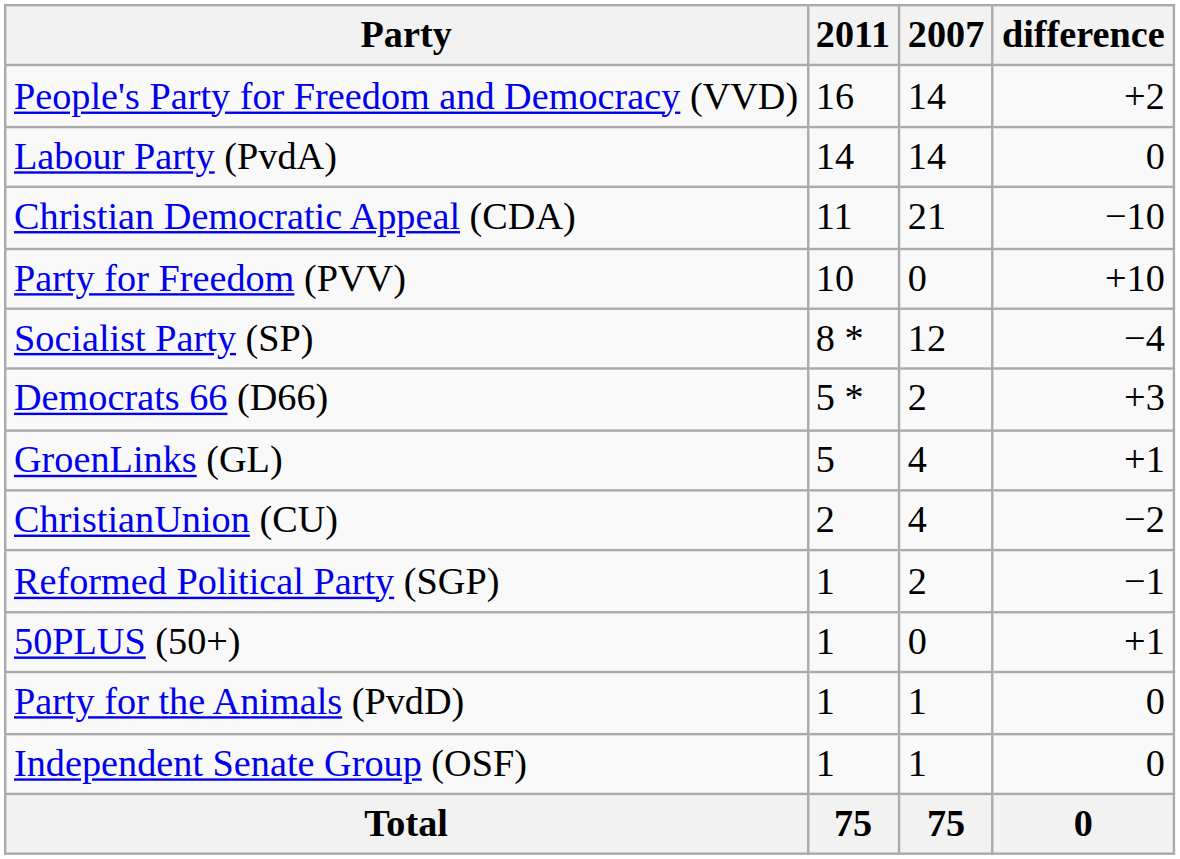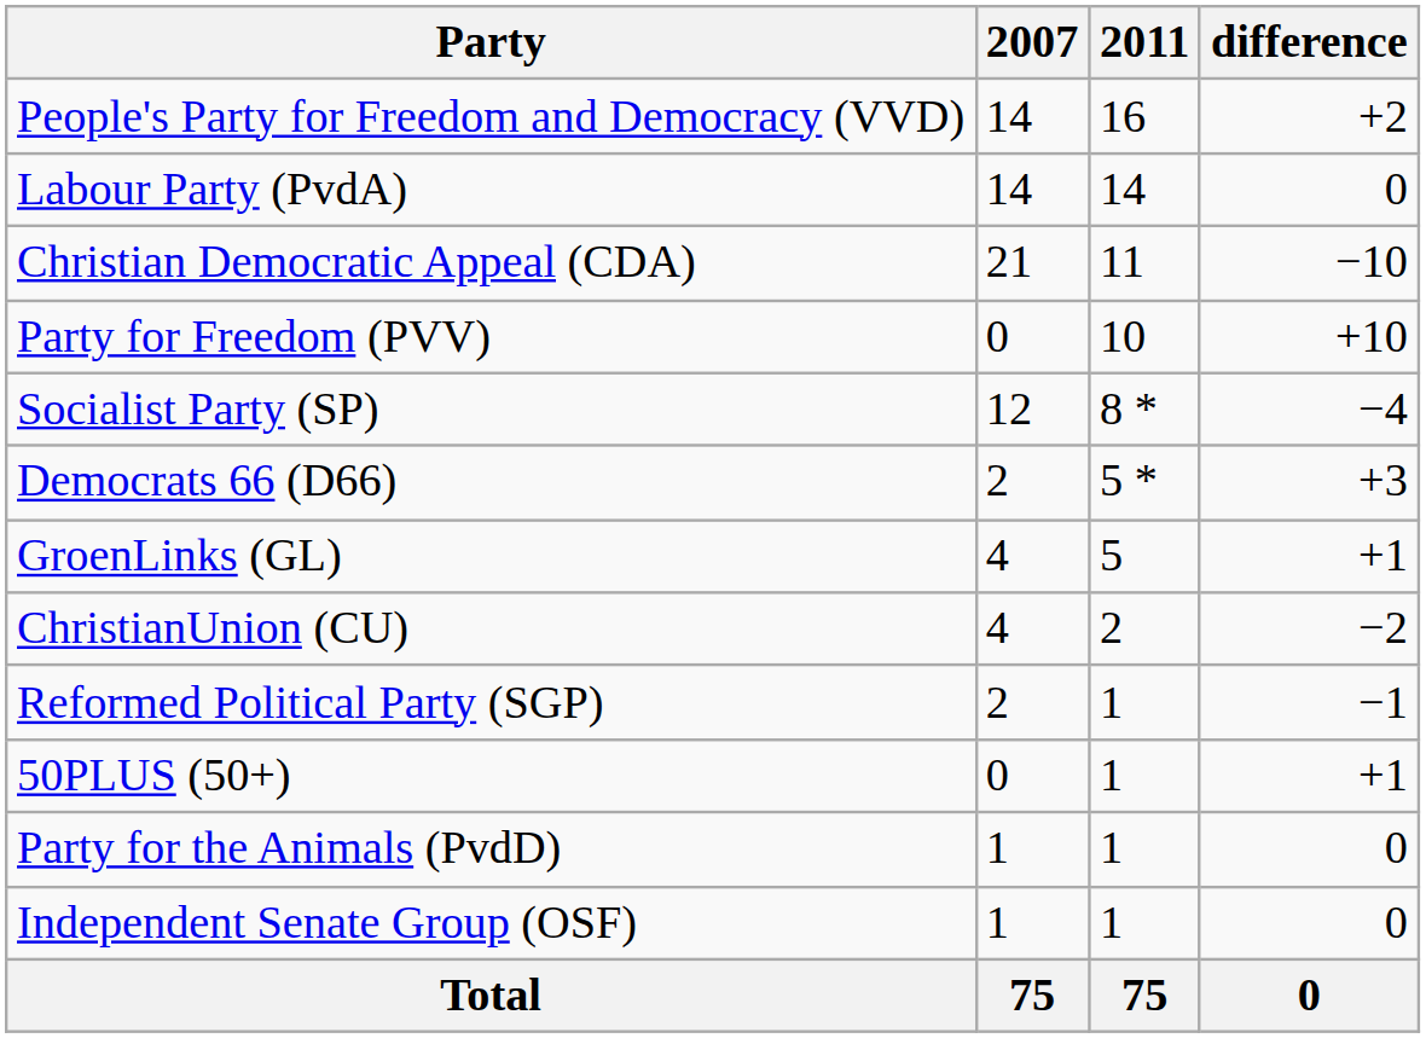 <table class=wikitable>
 <tr>
 <th>Party</th>
+<th>2007</th>
 <th>2011</th>
-<th>2007</th>
 <th>difference</th>
 </tr>
 <tr>
 <td><a href='#'>People's Party for Freedom and Democracy</a> (VVD)</td>
+<td>14</td>
 <td>16</td>
-<td>14</td>
 <td align="right">+2</td>
 </tr>
 <tr>
 <td><a href='#'>Labour Party</a> (PvdA)</td>
 <td>14</td>
 <td>14</td>
 <td align="right">0</td>
 </tr>
 <tr>
 <td><a href='#'>Christian Democratic Appeal</a> (CDA)</td>
+<td>21</td>
 <td>11</td>
-<td>21</td>
 <td align="right">−10</td>
 </tr>
 <tr>
 <td><a href='#'>Party for Freedom</a> (PVV)</td>
+<td>0</td>
 <td>10</td>
-<td>0</td>
 <td align="right">+10</td>
 </tr>
 <tr>
 <td><a href='#'>Socialist Party</a> (SP)</td>
+<td>12</td>
 <td>8 *</td>
-<td>12</td>
 <td align="right">−4</td>
 </tr>
 <tr>
 <td><a href='#'>Democrats 66</a> (D66)</td>
+<td>2</td>
 <td>5 *</td>
-<td>2</td>
 <td align="right">+3</td>
 </tr>
 <tr>
 <td><a href='#'>GroenLinks</a> (GL)</td>
+<td>4</td>
 <td>5</td>
-<td>4</td>
 <td align="right">+1</td>
 </tr>
 <tr>
 <td><a href='#'>ChristianUnion</a> (CU)</td>
+<td>4</td>
 <td>2</td>
-<td>4</td>
 <td align="right">−2</td>
 </tr>
 <tr>
 <td><a href='#'>Reformed Political Party</a> (SGP)</td>
+<td>2</td>
 <td>1</td>
-<td>2</td>
 <td align="right">−1</td>
 </tr>
 <tr>
 <td><a href='#'>50PLUS</a> (50+)</td>
+<td>0</td>
 <td>1</td>
-<td>0</td>
 <td align="right">+1</td>
 </tr>
 <tr>
 <td><a href='#'>Party for the Animals</a> (PvdD)</td>
 <td>1</td>
 <td>1</td>
 <td align="right">0</td>
 </tr>
 <tr>
 <td><a href='#'>Independent Senate Group</a> (OSF)</td>
 <td>1</td>
 <td>1</td>
 <td align="right">0</td>
 </tr>
 <tr>
 <th align="left">Total</th>
 <th align="left">75</th>
 <th align="left">75</th>
 <th align="right">0</th>
 </tr>
 </table>
